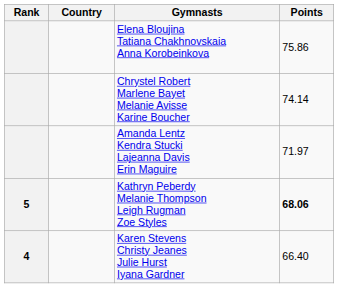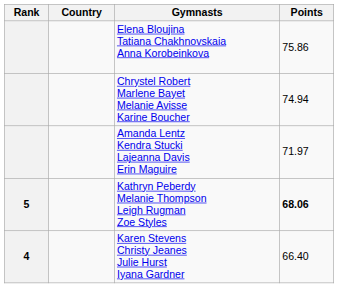 <table class="wikitable" width=500>
 <tr bgcolor="#efefef">
 <th>Rank</th>
 <th>Country</th>
 <th>Gymnasts</th>
 <th>Points</th>
 </tr>
 <tr>
 <th></th>
 <td></td>
 <td><a href='#'>Elena Bloujina</a> <br> <a href='#'>Tatiana Chakhnovskaia</a> <br> <a href='#'>Anna Korobeinkova</a><br>  </td>
 <td>75.86</td>
 </tr>
 <tr>
 <th></th>
 <td></td>
 <td><a href='#'>Chrystel Robert</a> <br> <a href='#'>Marlene Bayet</a> <br> <a href='#'>Melanie Avisse</a> <br> <a href='#'>Karine Boucher</a></td>
-<td>74.14</td>
+<td>74.94</td>
 </tr>
 <tr>
 <th></th>
 <td></td>
 <td><a href='#'>Amanda Lentz</a> <br> <a href='#'>Kendra Stucki</a> <br> <a href='#'>Lajeanna Davis</a> <br> <a href='#'>Erin Maguire</a></td>
 <td>71.97</td>
 </tr>
 <tr>
 <th>5</th>
 <td></td>
 <td><a href='#'>Kathryn Peberdy</a> <br> <a href='#'>Melanie Thompson</a> <br> <a href='#'>Leigh Rugman</a> <br> <a href='#'>Zoe Styles</a></td>
 <td><strong>68.06</strong></td>
 </tr>
 <tr>
 <th>4</th>
 <td></td>
 <td><a href='#'>Karen Stevens</a> <br> <a href='#'>Christy Jeanes</a> <br> <a href='#'>Julie Hurst</a> <br> <a href='#'>Iyana Gardner</a></td>
 <td>66.40</td>
 </tr>
 </table>
